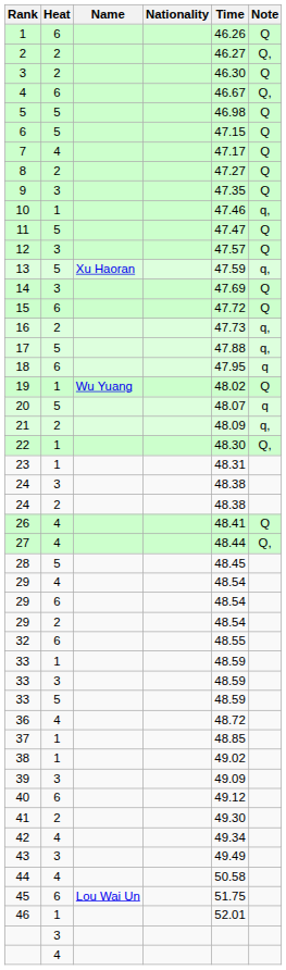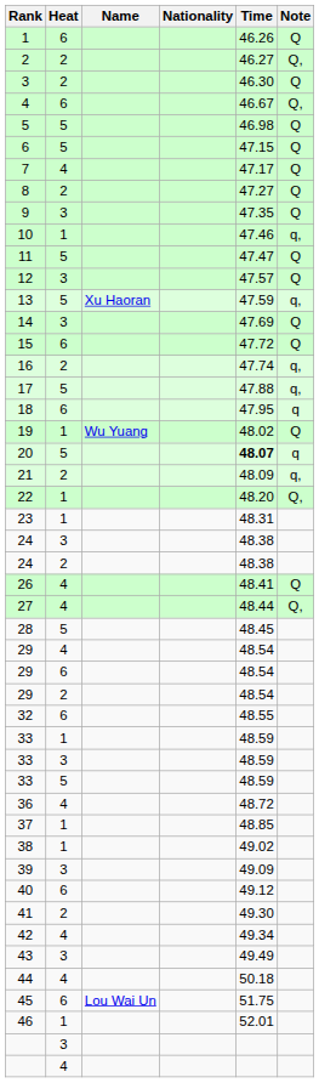 <table class="wikitable sortable" style="text-align:center">
 <tr>
 <th>Rank</th>
 <th>Heat</th>
 <th>Name</th>
 <th>Nationality</th>
 <th>Time</th>
 <th>Note</th>
 </tr>
 <tr bgcolor=ccffcc>
 <td>1</td>
 <td>6</td>
 <td align=left></td>
 <td align=left></td>
 <td>46.26</td>
 <td>Q</td>
 </tr>
 <tr bgcolor=ccffcc>
 <td>2</td>
 <td>2</td>
 <td align=left></td>
 <td align=left></td>
 <td>46.27</td>
 <td>Q, </td>
 </tr>
 <tr bgcolor=ccffcc>
 <td>3</td>
 <td>2</td>
 <td align=left></td>
 <td align=left></td>
 <td>46.30</td>
 <td>Q</td>
 </tr>
 <tr bgcolor=ccffcc>
 <td>4</td>
 <td>6</td>
 <td align=left></td>
 <td align=left></td>
 <td>46.67</td>
 <td>Q, </td>
 </tr>
 <tr bgcolor=ccffcc>
 <td>5</td>
 <td>5</td>
 <td align=left></td>
 <td align=left></td>
 <td>46.98</td>
 <td>Q</td>
 </tr>
 <tr bgcolor=ccffcc>
 <td>6</td>
 <td>5</td>
 <td align=left></td>
 <td align=left></td>
 <td>47.15</td>
 <td>Q</td>
 </tr>
 <tr bgcolor=ccffcc>
 <td>7</td>
 <td>4</td>
 <td align=left></td>
 <td align=left></td>
 <td>47.17</td>
 <td>Q</td>
 </tr>
 <tr bgcolor=ccffcc>
 <td>8</td>
 <td>2</td>
 <td align=left></td>
 <td align=left></td>
 <td>47.27</td>
 <td>Q</td>
 </tr>
 <tr bgcolor=ccffcc>
 <td>9</td>
 <td>3</td>
 <td align=left></td>
 <td align=left></td>
 <td>47.35</td>
 <td>Q</td>
 </tr>
 <tr bgcolor=ccffcc>
 <td>10</td>
 <td>1</td>
 <td align=left></td>
 <td align=left></td>
 <td>47.46</td>
 <td>q, </td>
 </tr>
 <tr bgcolor=ccffcc>
 <td>11</td>
 <td>5</td>
 <td align=left></td>
 <td align=left></td>
 <td>47.47</td>
 <td>Q</td>
 </tr>
 <tr bgcolor=ccffcc>
 <td>12</td>
 <td>3</td>
 <td align=left></td>
 <td align=left></td>
 <td>47.57</td>
 <td>Q</td>
 </tr>
 <tr bgcolor=ddffdd>
 <td>13</td>
 <td>5</td>
 <td align=left><a href='#'>Xu Haoran</a></td>
 <td align=left></td>
 <td>47.59</td>
 <td>q, </td>
 </tr>
 <tr bgcolor=ccffcc>
 <td>14</td>
 <td>3</td>
 <td align=left></td>
 <td align=left></td>
 <td>47.69</td>
 <td>Q</td>
 </tr>
 <tr bgcolor=ccffcc>
 <td>15</td>
 <td>6</td>
 <td align=left></td>
 <td align=left></td>
 <td>47.72</td>
 <td>Q</td>
 </tr>
 <tr bgcolor=ddffdd>
 <td>16</td>
 <td>2</td>
 <td align=left></td>
 <td align=left></td>
-<td>47.73</td>
+<td>47.74</td>
 <td>q, </td>
 </tr>
 <tr bgcolor=ddffdd>
 <td>17</td>
 <td>5</td>
 <td align=left></td>
 <td align=left></td>
 <td>47.88</td>
 <td>q, </td>
 </tr>
 <tr bgcolor=ddffdd>
 <td>18</td>
 <td>6</td>
 <td align=left></td>
 <td align=left></td>
 <td>47.95</td>
 <td>q</td>
 </tr>
 <tr bgcolor=ccffcc>
 <td>19</td>
 <td>1</td>
 <td align=left><a href='#'>Wu Yuang</a></td>
 <td align=left></td>
 <td>48.02</td>
 <td>Q</td>
 </tr>
 <tr bgcolor=ddffdd>
 <td>20</td>
 <td>5</td>
 <td align=left></td>
 <td align=left></td>
-<td>48.07</td>
+<td><strong>48.07</strong></td>
 <td>q</td>
 </tr>
 <tr bgcolor=ddffdd>
 <td>21</td>
 <td>2</td>
 <td align=left></td>
 <td align=left></td>
 <td>48.09</td>
 <td>q, </td>
 </tr>
 <tr bgcolor=ccffcc>
 <td>22</td>
 <td>1</td>
 <td align=left></td>
 <td align=left></td>
-<td>48.30</td>
+<td>48.20</td>
 <td>Q, </td>
 </tr>
 <tr>
 <td>23</td>
 <td>1</td>
 <td align=left></td>
 <td align=left></td>
 <td>48.31</td>
 <td></td>
 </tr>
 <tr>
 <td>24</td>
 <td>3</td>
 <td align=left></td>
 <td align=left></td>
 <td>48.38</td>
 <td></td>
 </tr>
 <tr>
 <td>24</td>
 <td>2</td>
 <td align=left></td>
 <td align=left></td>
 <td>48.38</td>
 <td></td>
 </tr>
 <tr bgcolor=ccffcc>
 <td>26</td>
 <td>4</td>
 <td align=left></td>
 <td align=left></td>
 <td>48.41</td>
 <td>Q</td>
 </tr>
 <tr bgcolor=ccffcc>
 <td>27</td>
 <td>4</td>
 <td align=left></td>
 <td align=left></td>
 <td>48.44</td>
 <td>Q, </td>
 </tr>
 <tr>
 <td>28</td>
 <td>5</td>
 <td align=left></td>
 <td align=left></td>
 <td>48.45</td>
 <td></td>
 </tr>
 <tr>
 <td>29</td>
 <td>4</td>
 <td align=left></td>
 <td align=left></td>
 <td>48.54</td>
 <td></td>
 </tr>
 <tr>
 <td>29</td>
 <td>6</td>
 <td align=left></td>
 <td align=left></td>
 <td>48.54</td>
 <td></td>
 </tr>
 <tr>
 <td>29</td>
 <td>2</td>
 <td align=left></td>
 <td align=left></td>
 <td>48.54</td>
 <td></td>
 </tr>
 <tr>
 <td>32</td>
 <td>6</td>
 <td align=left></td>
 <td align=left></td>
 <td>48.55</td>
 <td></td>
 </tr>
 <tr>
 <td>33</td>
 <td>1</td>
 <td align=left></td>
 <td align=left></td>
 <td>48.59</td>
 <td></td>
 </tr>
 <tr>
 <td>33</td>
 <td>3</td>
 <td align=left></td>
 <td align=left></td>
 <td>48.59</td>
 <td></td>
 </tr>
 <tr>
 <td>33</td>
 <td>5</td>
 <td align=left></td>
 <td align=left></td>
 <td>48.59</td>
 <td></td>
 </tr>
 <tr>
 <td>36</td>
 <td>4</td>
 <td align=left></td>
 <td align=left></td>
 <td>48.72</td>
 <td></td>
 </tr>
 <tr>
 <td>37</td>
 <td>1</td>
 <td align=left></td>
 <td align=left></td>
 <td>48.85</td>
 <td></td>
 </tr>
 <tr>
 <td>38</td>
 <td>1</td>
 <td align=left></td>
 <td align=left></td>
 <td>49.02</td>
 <td></td>
 </tr>
 <tr>
 <td>39</td>
 <td>3</td>
 <td align=left></td>
 <td align=left></td>
 <td>49.09</td>
 <td></td>
 </tr>
 <tr>
 <td>40</td>
 <td>6</td>
 <td align=left></td>
 <td align=left></td>
 <td>49.12</td>
 <td></td>
 </tr>
 <tr>
 <td>41</td>
 <td>2</td>
 <td align=left></td>
 <td align=left></td>
 <td>49.30</td>
 <td></td>
 </tr>
 <tr>
 <td>42</td>
 <td>4</td>
 <td align=left></td>
 <td align=left></td>
 <td>49.34</td>
 <td></td>
 </tr>
 <tr>
 <td>43</td>
 <td>3</td>
 <td align=left></td>
 <td align=left></td>
 <td>49.49</td>
 <td></td>
 </tr>
 <tr>
 <td>44</td>
 <td>4</td>
 <td align=left></td>
 <td align=left></td>
-<td>50.58</td>
+<td>50.18</td>
 <td></td>
 </tr>
 <tr>
 <td>45</td>
 <td>6</td>
 <td align=left><a href='#'>Lou Wai Un</a></td>
 <td align=left></td>
 <td>51.75</td>
 <td></td>
 </tr>
 <tr>
 <td>46</td>
 <td>1</td>
 <td align=left></td>
 <td align=left></td>
 <td>52.01</td>
 <td></td>
 </tr>
 <tr>
 <td></td>
 <td>3</td>
 <td align=left></td>
 <td align=left></td>
 <td></td>
 <td></td>
 </tr>
 <tr>
 <td></td>
 <td>4</td>
 <td align=left></td>
 <td align=left></td>
 <td></td>
 <td></td>
 </tr>
 </table>
